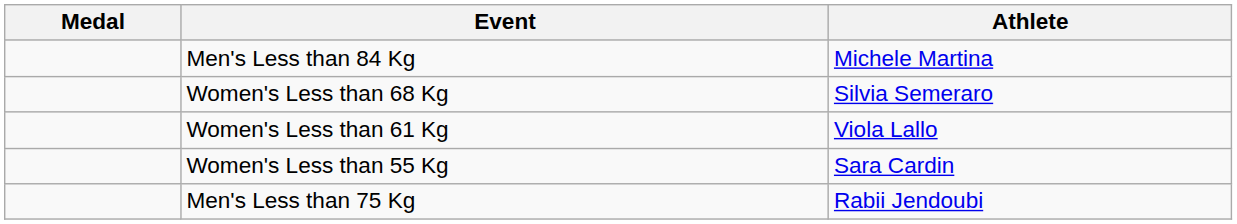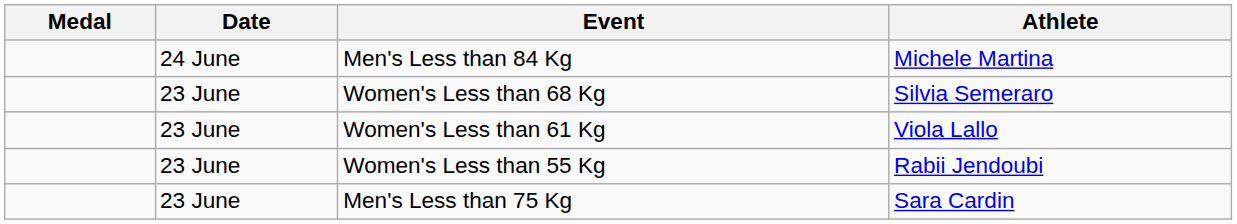 <table class="wikitable sortable" width=55% style="font-size:100%; text-align:left;">
 <tr>
 <th>Medal</th>
+<th>Date</th>
 <th>Event</th>
 <th>Athlete</th>
 </tr>
 <tr>
 <td></td>
+<td>24 June</td>
 <td>Men's Less than 84 Kg</td>
 <td><a href='#'>Michele Martina</a></td>
 </tr>
 <tr>
 <td></td>
+<td>23 June</td>
 <td>Women's Less than 68 Kg</td>
 <td><a href='#'>Silvia Semeraro</a></td>
 </tr>
 <tr>
 <td></td>
+<td>23 June</td>
 <td>Women's Less than 61 Kg</td>
 <td><a href='#'>Viola Lallo</a></td>
 </tr>
 <tr>
 <td></td>
+<td>23 June</td>
 <td>Women's Less than 55 Kg</td>
-<td><a href='#'>Sara Cardin</a></td>
+<td><a href='#'>Rabii Jendoubi</a></td>
 </tr>
 <tr>
 <td></td>
+<td>23 June</td>
 <td>Men's Less than 75 Kg</td>
-<td><a href='#'>Rabii Jendoubi</a></td>
+<td><a href='#'>Sara Cardin</a></td>
 </tr>
 </table>
